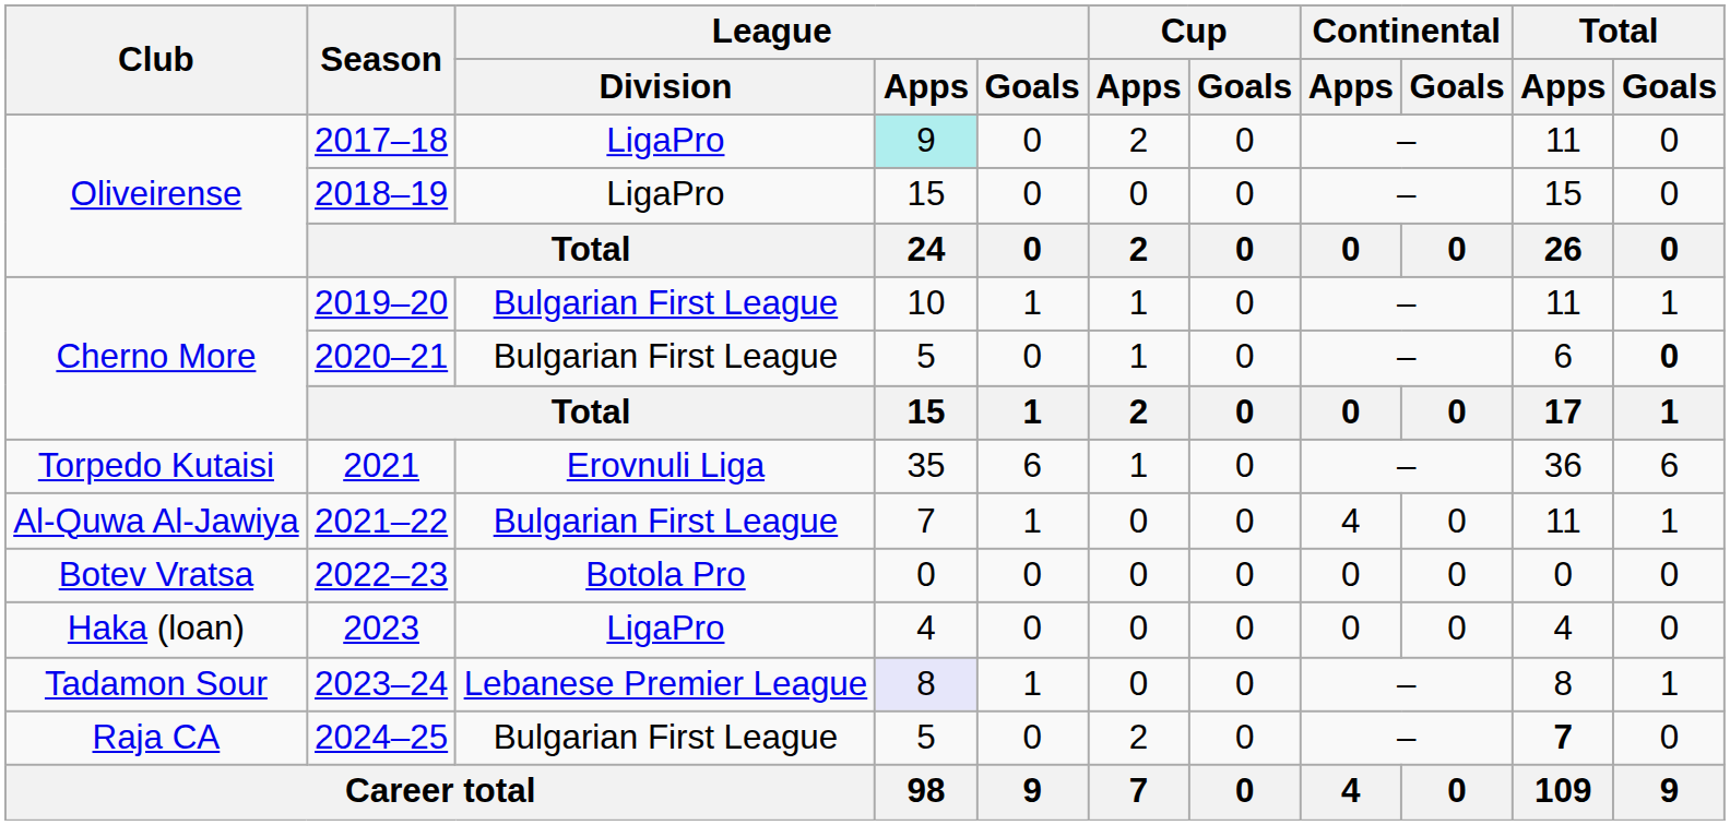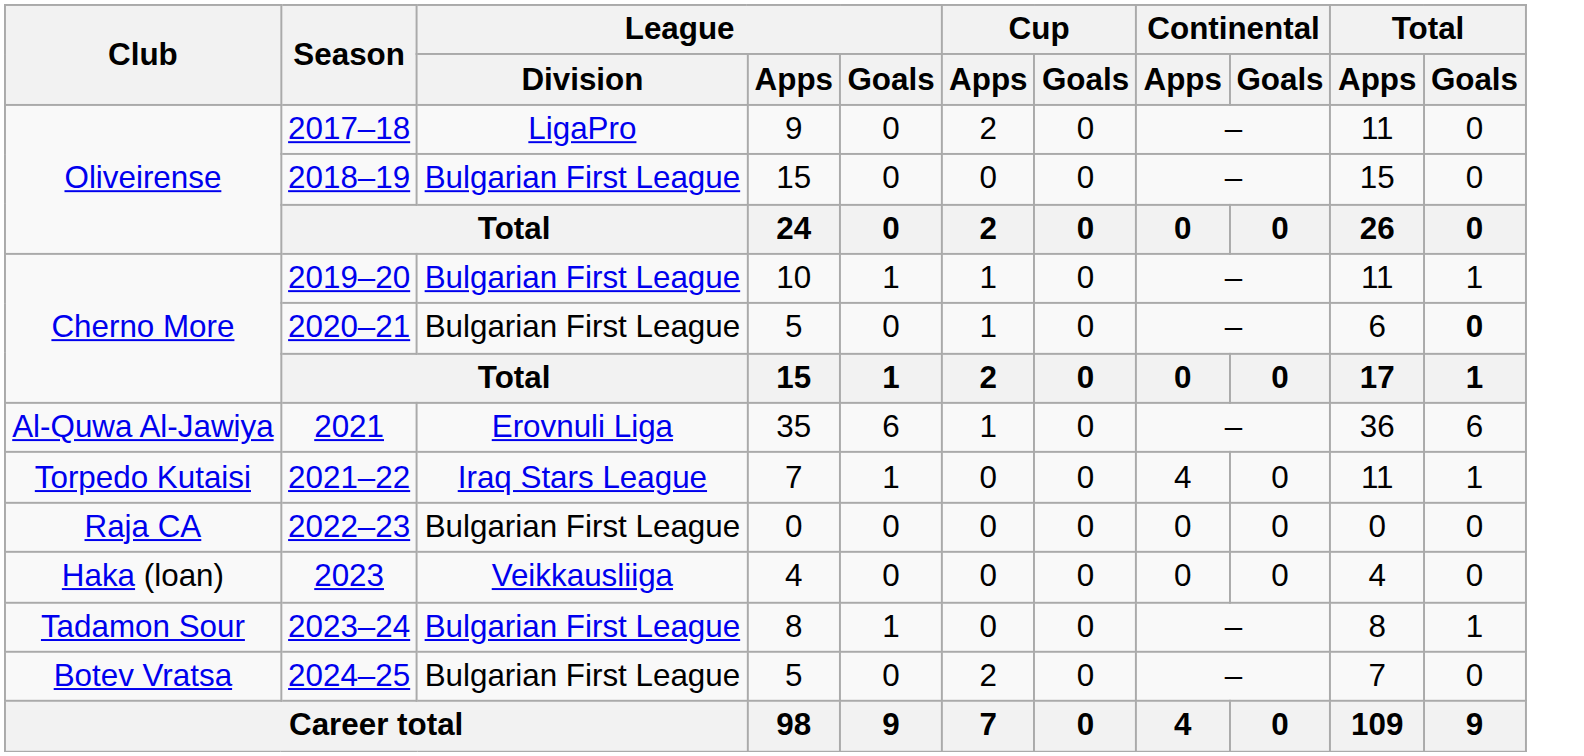 <table class="wikitable" style="text-align:center">
 <tr>
 <th rowspan="2">Club</th>
 <th rowspan="2">Season</th>
 <th colspan="3">League</th>
 <th colspan="2">Cup</th>
 <th colspan="2">Continental</th>
 <th colspan="2">Total</th>
 </tr>
 <tr>
 <th>Division</th>
 <th>Apps</th>
 <th>Goals</th>
 <th>Apps</th>
 <th>Goals</th>
 <th>Apps</th>
 <th>Goals</th>
 <th>Apps</th>
 <th>Goals</th>
 </tr>
 <tr>
 <td rowspan=3><a href='#'>Oliveirense</a></td>
 <td><a href='#'>2017–18</a></td>
 <td><a href='#'>LigaPro</a></td>
-<td style="background: paleturquoise;">9</td>
+<td>9</td>
 <td>0</td>
 <td>2</td>
 <td>0</td>
 <td colspan=2>–</td>
 <td>11</td>
 <td>0</td>
 </tr>
 <tr>
 <td><a href='#'>2018–19</a></td>
-<td>LigaPro</td>
+<td><a href='#'>Bulgarian First League</a></td>
 <td>15</td>
 <td>0</td>
 <td>0</td>
 <td>0</td>
 <td colspan=2>–</td>
 <td>15</td>
 <td>0</td>
 </tr>
 <tr>
 <th colspan=2>Total</th>
 <th>24</th>
 <th>0</th>
 <th>2</th>
 <th>0</th>
 <th>0</th>
 <th>0</th>
 <th>26</th>
 <th>0</th>
 </tr>
 <tr>
 <td rowspan=3><a href='#'>Cherno More</a></td>
 <td><a href='#'>2019–20</a></td>
 <td><a href='#'>Bulgarian First League</a></td>
 <td>10</td>
 <td>1</td>
 <td>1</td>
 <td>0</td>
 <td colspan=2>–</td>
 <td>11</td>
 <td>1</td>
 </tr>
 <tr>
 <td><a href='#'>2020–21</a></td>
 <td>Bulgarian First League</td>
 <td>5</td>
 <td>0</td>
 <td>1</td>
 <td>0</td>
 <td colspan=2>–</td>
 <td>6</td>
 <td><strong>0</strong></td>
 </tr>
 <tr>
 <th colspan=2>Total</th>
 <th>15</th>
 <th>1</th>
 <th>2</th>
 <th>0</th>
 <th>0</th>
 <th>0</th>
 <th>17</th>
 <th>1</th>
 </tr>
 <tr>
-<td><a href='#'>Torpedo Kutaisi</a></td>
+<td><a href='#'>Al-Quwa Al-Jawiya</a></td>
 <td><a href='#'>2021</a></td>
 <td><a href='#'>Erovnuli Liga</a></td>
 <td>35</td>
 <td>6</td>
 <td>1</td>
 <td>0</td>
 <td colspan=2>–</td>
 <td>36</td>
 <td>6</td>
 </tr>
 <tr>
-<td><a href='#'>Al-Quwa Al-Jawiya</a></td>
+<td><a href='#'>Torpedo Kutaisi</a></td>
 <td><a href='#'>2021–22</a></td>
-<td><a href='#'>Bulgarian First League</a></td>
+<td><a href='#'>Iraq Stars League</a></td>
 <td>7</td>
 <td>1</td>
 <td>0</td>
 <td>0</td>
 <td>4</td>
 <td>0</td>
 <td>11</td>
 <td>1</td>
 </tr>
 <tr>
-<td><a href='#'>Botev Vratsa</a></td>
+<td><a href='#'>Raja CA</a></td>
 <td><a href='#'>2022–23</a></td>
-<td><a href='#'>Botola Pro</a></td>
+<td>Bulgarian First League</td>
 <td>0</td>
 <td>0</td>
 <td>0</td>
 <td>0</td>
 <td>0</td>
 <td>0</td>
 <td>0</td>
 <td>0</td>
 </tr>
 <tr>
 <td><a href='#'>Haka</a> (loan)</td>
 <td><a href='#'>2023</a></td>
-<td><a href='#'>LigaPro</a></td>
+<td><a href='#'>Veikkausliiga</a></td>
 <td>4</td>
 <td>0</td>
 <td>0</td>
 <td>0</td>
 <td>0</td>
 <td>0</td>
 <td>4</td>
 <td>0</td>
 </tr>
 <tr>
 <td><a href='#'>Tadamon Sour</a></td>
 <td><a href='#'>2023–24</a></td>
-<td><a href='#'>Lebanese Premier League</a></td>
-<td style="background: lavender;">8</td>
+<td><a href='#'>Bulgarian First League</a></td>
+<td>8</td>
 <td>1</td>
 <td>0</td>
 <td>0</td>
 <td colspan=2>–</td>
 <td>8</td>
 <td>1</td>
 </tr>
 <tr>
-<td><a href='#'>Raja CA</a></td>
+<td><a href='#'>Botev Vratsa</a></td>
 <td><a href='#'>2024–25</a></td>
 <td>Bulgarian First League</td>
 <td>5</td>
 <td>0</td>
 <td>2</td>
 <td>0</td>
 <td colspan=2>–</td>
-<td><strong>7</strong></td>
+<td>7</td>
 <td>0</td>
 </tr>
 <tr>
 <th colspan="3">Career total</th>
 <th>98</th>
 <th>9</th>
 <th>7</th>
 <th>0</th>
 <th>4</th>
 <th>0</th>
 <th>109</th>
 <th>9</th>
 </tr>
 </table>
